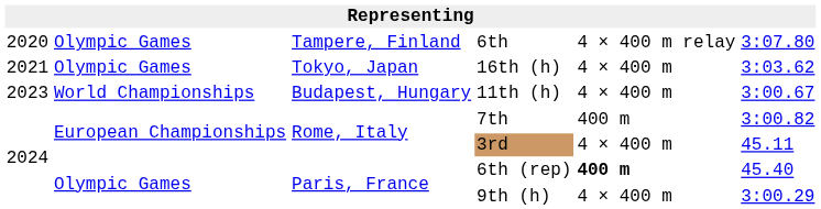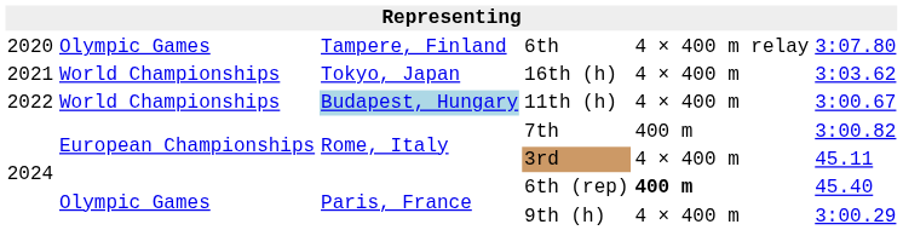 <table>
 <tr>
 <th bgcolor="#eeeeee" colspan="8">Representing </th>
 </tr>
 <tr>
 <td>2020</td>
 <td><a href='#'>Olympic Games</a></td>
 <td><a href='#'>Tampere, Finland</a></td>
 <td>6th</td>
 <td>4 × 400 m relay</td>
 <td><a href='#'>3:07.80</a></td>
 </tr>
 <tr>
 <td>2021</td>
-<td><a href='#'>Olympic Games</a></td>
+<td><a href='#'>World Championships</a></td>
 <td><a href='#'>Tokyo, Japan</a></td>
 <td>16th (h)</td>
 <td>4 × 400 m</td>
 <td><a href='#'>3:03.62</a></td>
 </tr>
 <tr>
-<td>2023</td>
+<td>2022</td>
 <td><a href='#'>World Championships</a></td>
-<td><a href='#'>Budapest, Hungary</a></td>
+<td style="background: lightblue;"><a href='#'>Budapest, Hungary</a></td>
 <td>11th (h)</td>
 <td>4 × 400 m</td>
 <td><a href='#'>3:00.67</a></td>
 </tr>
 <tr>
 <td rowspan=4>2024</td>
 <td rowspan=2><a href='#'>European Championships</a></td>
 <td rowspan=2><a href='#'>Rome, Italy</a></td>
 <td>7th</td>
 <td>400 m</td>
 <td><a href='#'>3:00.82</a></td>
 </tr>
 <tr>
 <td bgcolor=cc9966>3rd</td>
 <td>4 × 400 m</td>
 <td><a href='#'>45.11</a></td>
 </tr>
 <tr>
 <td rowspan=2><a href='#'>Olympic Games</a></td>
 <td rowspan=2><a href='#'>Paris, France</a></td>
 <td>6th (rep)</td>
 <td><strong>400 m</strong></td>
 <td><a href='#'>45.40</a></td>
 </tr>
 <tr>
 <td>9th (h)</td>
 <td>4 × 400 m</td>
 <td><a href='#'>3:00.29</a></td>
 </tr>
 </table>
